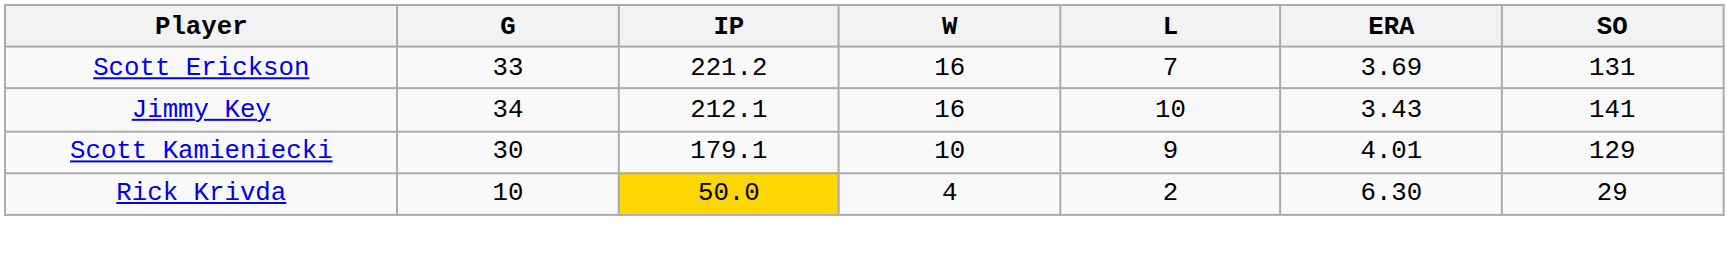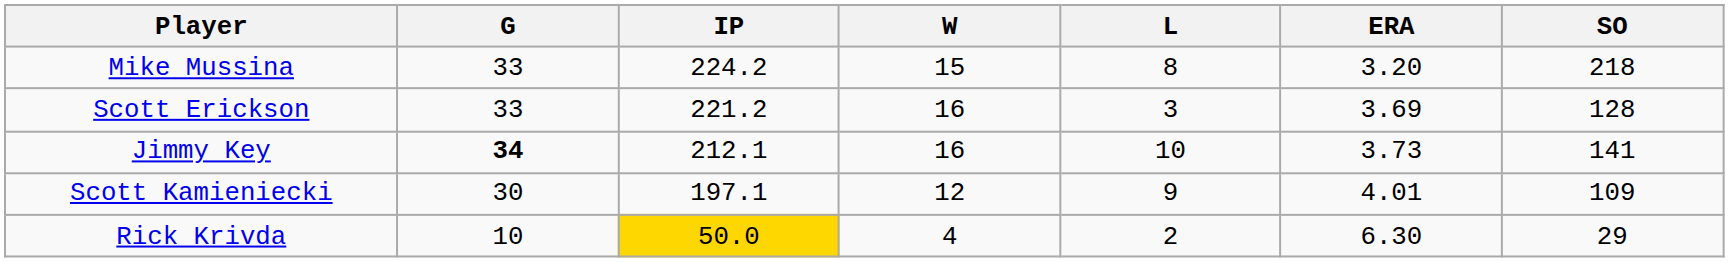 <table class="wikitable sortable">
 <tr>
 <th bgcolor="#DDDDFF" width="16%">Player</th>
 <th bgcolor="#DDDDFF" width="9%">G</th>
 <th bgcolor="#DDDDFF" width="9%">IP</th>
 <th bgcolor="#DDDDFF" width="9%">W</th>
 <th bgcolor="#DDDDFF" width="9%">L</th>
 <th bgcolor="#DDDDFF" width="9%">ERA</th>
 <th bgcolor="#DDDDFF" width="9%">SO</th>
 </tr>
+<tr align="center">
+<td><a href='#'>Mike Mussina</a></td>
+<td>33</td>
+<td>224.2</td>
+<td>15</td>
+<td>8</td>
+<td>3.20</td>
+<td>218</td>
+</tr>
 <tr align=center>
 <td><a href='#'>Scott Erickson</a></td>
 <td>33</td>
 <td>221.2</td>
 <td>16</td>
-<td>7</td>
+<td>3</td>
 <td>3.69</td>
-<td>131</td>
+<td>128</td>
 </tr>
 <tr align=center>
 <td><a href='#'>Jimmy Key</a></td>
-<td>34</td>
+<td><strong>34</strong></td>
 <td>212.1</td>
 <td>16</td>
 <td>10</td>
-<td>3.43</td>
+<td>3.73</td>
 <td>141</td>
 </tr>
 <tr align="center">
 <td><a href='#'>Scott Kamieniecki</a></td>
 <td>30</td>
-<td>179.1</td>
-<td>10</td>
+<td>197.1</td>
+<td>12</td>
 <td>9</td>
 <td>4.01</td>
-<td>129</td>
+<td>109</td>
 </tr>
 <tr align="center">
 <td><a href='#'>Rick Krivda</a></td>
 <td>10</td>
 <td style="background: gold;">50.0</td>
 <td>4</td>
 <td>2</td>
 <td>6.30</td>
 <td>29</td>
 </tr>
 </table>
